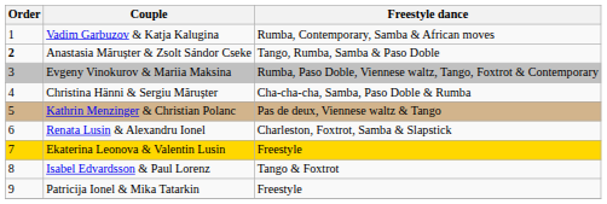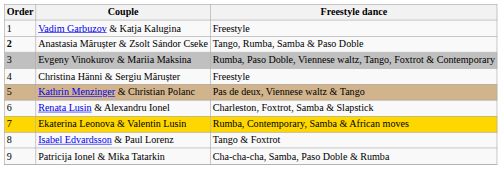 <table class="wikitable sortable">
 <tr>
 <th>Order</th>
 <th>Couple</th>
 <th>Freestyle dance</th>
 </tr>
 <tr>
 <td>1</td>
 <td><a href='#'>Vadim Garbuzov</a> & Katja Kalugina</td>
-<td>Rumba, Contemporary, Samba & African moves</td>
+<td>Freestyle</td>
 </tr>
 <tr>
 <td><strong>2</strong></td>
 <td>Anastasia Mărușter & Zsolt Sándor Cseke</td>
 <td>Tango, Rumba, Samba & Paso Doble</td>
 </tr>
 <tr style="background:silver;"|>
 <td>3</td>
 <td>Evgeny Vinokurov & Mariia Maksina</td>
 <td>Rumba, Paso Doble, Viennese waltz, Tango, Foxtrot & Contemporary</td>
 </tr>
 <tr>
 <td>4</td>
 <td>Christina Hänni & Sergiu Mărușter</td>
-<td>Cha-cha-cha, Samba, Paso Doble & Rumba</td>
+<td>Freestyle</td>
 </tr>
 <tr style="background:tan;"|>
 <td>5</td>
 <td><a href='#'>Kathrin Menzinger</a> & Christian Polanc</td>
 <td>Pas de deux, Viennese waltz & Tango</td>
 </tr>
 <tr>
 <td>6</td>
 <td><a href='#'>Renata Lusin</a> & Alexandru Ionel</td>
 <td>Charleston, Foxtrot, Samba & Slapstick</td>
 </tr>
 <tr style="background:gold;"|>
 <td>7</td>
 <td>Ekaterina Leonova & Valentin Lusin</td>
-<td>Freestyle</td>
+<td>Rumba, Contemporary, Samba & African moves</td>
 </tr>
 <tr>
 <td>8</td>
 <td><a href='#'>Isabel Edvardsson</a> & Paul Lorenz</td>
 <td>Tango & Foxtrot</td>
 </tr>
 <tr>
 <td>9</td>
 <td>Patricija Ionel & Mika Tatarkin</td>
-<td>Freestyle</td>
+<td>Cha-cha-cha, Samba, Paso Doble & Rumba</td>
 </tr>
 <tr>
 </tr>
 </table>
